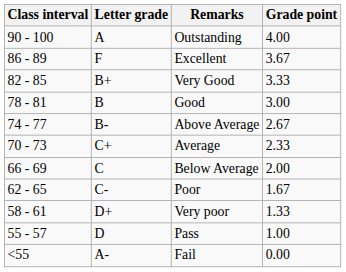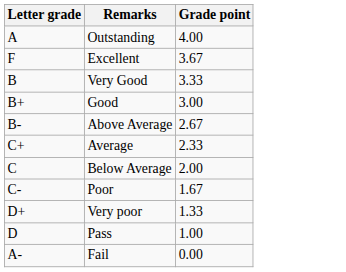 <table class = "wikitable">
 <tr>
-<th>Class interval</th>
 <th>Letter grade</th>
 <th>Remarks</th>
 <th>Grade point</th>
 </tr>
 <tr>
-<td>90 - 100</td>
 <td>A</td>
 <td>Outstanding</td>
 <td>4.00</td>
 </tr>
 <tr>
-<td>86 - 89</td>
 <td>F</td>
 <td>Excellent</td>
 <td>3.67</td>
 </tr>
 <tr>
-<td>82 - 85</td>
-<td>B+</td>
+<td>B</td>
 <td>Very Good</td>
 <td>3.33</td>
 </tr>
 <tr>
-<td>78 - 81</td>
-<td>B</td>
+<td>B+</td>
 <td>Good</td>
 <td>3.00</td>
 </tr>
 <tr>
-<td>74 - 77</td>
 <td>B-</td>
 <td>Above Average</td>
 <td>2.67</td>
 </tr>
 <tr>
-<td>70 - 73</td>
 <td>C+</td>
 <td>Average</td>
 <td>2.33</td>
 </tr>
 <tr>
-<td>66 - 69</td>
 <td>C</td>
 <td>Below Average</td>
 <td>2.00</td>
 </tr>
 <tr>
-<td>62 - 65</td>
 <td>C-</td>
 <td>Poor</td>
 <td>1.67</td>
 </tr>
 <tr>
-<td>58 - 61</td>
 <td>D+</td>
 <td>Very poor</td>
 <td>1.33</td>
 </tr>
 <tr>
-<td>55 - 57</td>
 <td>D</td>
 <td>Pass</td>
 <td>1.00</td>
 </tr>
 <tr>
-<td><55</td>
 <td>A-</td>
 <td>Fail</td>
 <td>0.00</td>
 </tr>
 </table>
